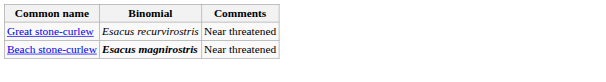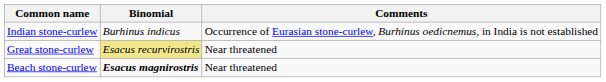 <table class="wikitable">
 <tr>
 <th>Common name</th>
 <th>Binomial</th>
 <th>Comments</th>
 </tr>
 <tr>
+<td><a href='#'>Indian stone-curlew</a></td>
+<td><em>Burhinus indicus</em></td>
+<td>Occurrence of <a href='#'>Eurasian stone-curlew</a>, <em>Burhinus oedicnemus</em>, in India is not established</td>
+</tr>
+<tr>
 <td><a href='#'>Great stone-curlew</a></td>
-<td><em>Esacus recurvirostris</em></td>
+<td style="background: khaki;"><em>Esacus recurvirostris</em></td>
 <td>Near threatened</td>
 </tr>
 <tr>
 <td><a href='#'>Beach stone-curlew</a></td>
 <td><strong><em>Esacus magnirostris</em></strong></td>
 <td>Near threatened</td>
 </tr>
 </table>
